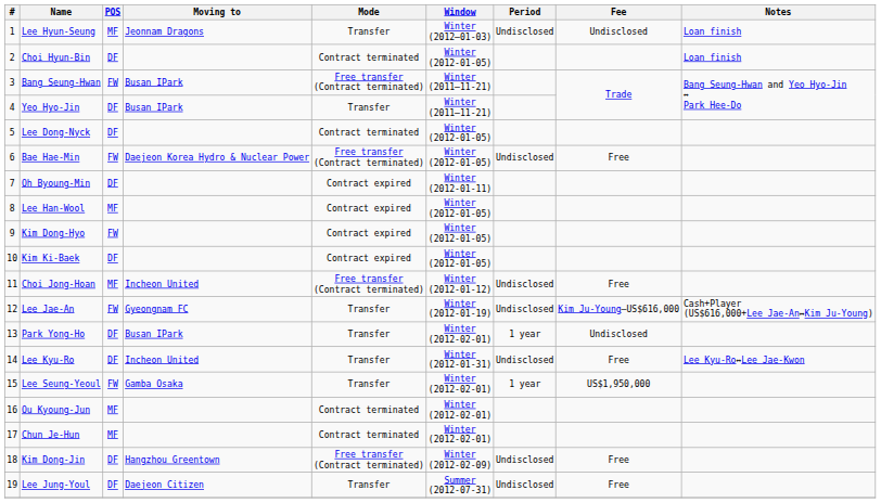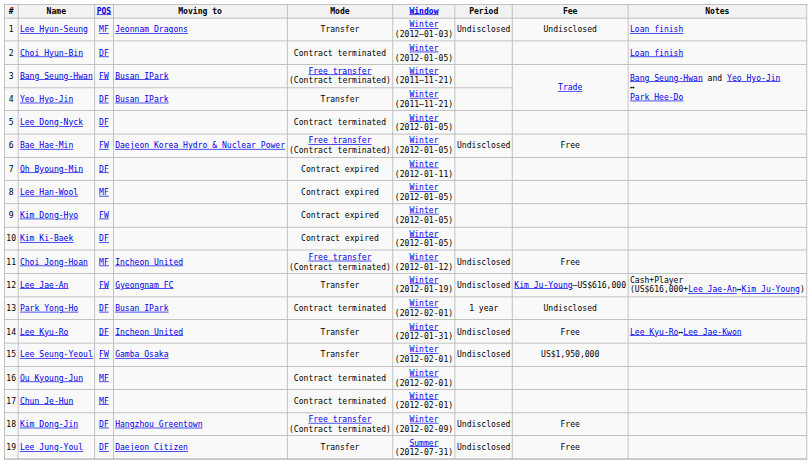 <table class="wikitable sortable" style="text-align: center; font-size:90%;">
 <tr>
 <th>#</th>
 <th>Name</th>
 <th><a href='#'>POS</a></th>
 <th>Moving to</th>
 <th>Mode</th>
 <th><a href='#'>Window</a></th>
 <th>Period</th>
 <th>Fee</th>
 <th>Notes</th>
 </tr>
 <tr>
 <td>1</td>
 <td align=left> <a href='#'>Lee Hyun-Seung</a></td>
 <td><a href='#'>MF</a></td>
 <td align=left> <a href='#'>Jeonnam Dragons</a></td>
 <td>Transfer</td>
 <td><a href='#'>Winter</a><br>(2012–01-03)</td>
 <td>Undisclosed</td>
 <td>Undisclosed</td>
 <td align=left><a href='#'>Loan finish</a></td>
 </tr>
 <tr>
 <td>2</td>
 <td align=left> <a href='#'>Choi Hyun-Bin</a></td>
 <td><a href='#'>DF</a></td>
 <td align=left></td>
 <td>Contract terminated</td>
 <td><a href='#'>Winter</a><br>(2012-01-05)</td>
 <td></td>
 <td></td>
 <td align=left><a href='#'>Loan finish</a></td>
 </tr>
 <tr>
 <td>3</td>
 <td align=left> <a href='#'>Bang Seung-Hwan</a></td>
 <td><a href='#'>FW</a></td>
 <td align=left> <a href='#'>Busan IPark</a></td>
 <td><a href='#'>Free transfer</a><br>(Contract terminated)</td>
 <td><a href='#'>Winter</a><br>(2011–11-21)</td>
 <td></td>
 <td rowspan="2"><a href='#'>Trade</a></td>
 <td rowspan="2" align=left><a href='#'>Bang Seung-Hwan</a> and  <a href='#'>Yeo Hyo-Jin</a><br>↔<br><a href='#'>Park Hee-Do</a></td>
 </tr>
 <tr>
 <td>4</td>
 <td align=left> <a href='#'>Yeo Hyo-Jin</a></td>
 <td><a href='#'>DF</a></td>
 <td align=left> <a href='#'>Busan IPark</a></td>
 <td>Transfer</td>
 <td><a href='#'>Winter</a><br>(2011–11-21)</td>
 <td></td>
 </tr>
 <tr>
 <td>5</td>
 <td align=left> <a href='#'>Lee Dong-Nyck</a></td>
 <td><a href='#'>DF</a></td>
 <td align=left></td>
 <td>Contract terminated</td>
 <td><a href='#'>Winter</a><br>(2012-01-05)</td>
 <td></td>
 <td></td>
 <td></td>
 </tr>
 <tr>
 <td>6</td>
 <td align=left> <a href='#'>Bae Hae-Min</a></td>
 <td><a href='#'>FW</a></td>
 <td align=left> <a href='#'>Daejeon Korea Hydro & Nuclear Power</a></td>
 <td><a href='#'>Free transfer</a><br>(Contract terminated)</td>
 <td><a href='#'>Winter</a><br>(2012-01-05)</td>
 <td>Undisclosed</td>
 <td>Free</td>
 <td></td>
 </tr>
 <tr>
 <td>7</td>
 <td align=left> <a href='#'>Oh Byoung-Min</a></td>
 <td><a href='#'>DF</a></td>
 <td align=left></td>
 <td>Contract expired</td>
 <td><a href='#'>Winter</a><br>(2012-01-11)</td>
 <td></td>
 <td></td>
 <td></td>
 </tr>
 <tr>
 <td>8</td>
 <td align=left> <a href='#'>Lee Han-Wool</a></td>
 <td><a href='#'>MF</a></td>
 <td align=left></td>
 <td>Contract expired</td>
 <td><a href='#'>Winter</a><br>(2012-01-05)</td>
 <td></td>
 <td></td>
 <td></td>
 </tr>
 <tr>
 <td>9</td>
 <td align=left> <a href='#'>Kim Dong-Hyo</a></td>
 <td><a href='#'>FW</a></td>
 <td align=left></td>
 <td>Contract expired</td>
 <td><a href='#'>Winter</a><br>(2012-01-05)</td>
 <td></td>
 <td></td>
 <td></td>
 </tr>
 <tr>
 <td>10</td>
 <td align=left> <a href='#'>Kim Ki-Baek</a></td>
 <td><a href='#'>DF</a></td>
 <td align=left></td>
 <td>Contract expired</td>
 <td><a href='#'>Winter</a><br>(2012-01-05)</td>
 <td></td>
 <td></td>
 <td></td>
 </tr>
 <tr>
 <td>11</td>
 <td align=left> <a href='#'>Choi Jong-Hoan</a></td>
 <td><a href='#'>MF</a></td>
 <td align=left> <a href='#'>Incheon United</a></td>
 <td><a href='#'>Free transfer</a><br>(Contract terminated)</td>
 <td><a href='#'>Winter</a><br>(2012-01-12)</td>
 <td>Undisclosed</td>
 <td>Free</td>
 <td></td>
 </tr>
 <tr>
 <td>12</td>
 <td align=left> <a href='#'>Lee Jae-An</a></td>
 <td><a href='#'>FW</a></td>
 <td align=left> <a href='#'>Gyeongnam FC</a></td>
 <td>Transfer</td>
 <td><a href='#'>Winter</a><br>(2012-01-19)</td>
 <td>Undisclosed</td>
 <td Transfer><a href='#'>Kim Ju-Young</a>–US$616,000</td>
 <td align=left>Cash+Player<br>(US$616,000+<a href='#'>Lee Jae-An</a>↔<a href='#'>Kim Ju-Young</a>)</td>
 </tr>
 <tr>
 <td>13</td>
 <td align=left> <a href='#'>Park Yong-Ho</a></td>
 <td><a href='#'>DF</a></td>
 <td align=left> <a href='#'>Busan IPark</a></td>
-<td>Transfer</td>
+<td>Contract terminated</td>
 <td><a href='#'>Winter</a><br>(2012-02-01)</td>
 <td>1 year</td>
 <td>Undisclosed</td>
 <td></td>
 </tr>
 <tr>
 <td>14</td>
 <td align=left> <a href='#'>Lee Kyu-Ro</a></td>
 <td><a href='#'>DF</a></td>
 <td align=left> <a href='#'>Incheon United</a></td>
 <td>Transfer</td>
 <td><a href='#'>Winter</a><br>(2012-01-31)</td>
 <td>Undisclosed</td>
 <td>Free</td>
 <td align=left><a href='#'>Lee Kyu-Ro</a>↔<a href='#'>Lee Jae-Kwon</a></td>
 </tr>
 <tr>
 <td>15</td>
 <td align=left> <a href='#'>Lee Seung-Yeoul</a></td>
 <td><a href='#'>FW</a></td>
 <td align=left> <a href='#'>Gamba Osaka</a></td>
 <td>Transfer</td>
 <td><a href='#'>Winter</a><br>(2012-02-01)</td>
-<td>1 year</td>
+<td>Undisclosed</td>
 <td>US$1,950,000</td>
 <td></td>
 </tr>
 <tr>
 <td>16</td>
 <td align=left> <a href='#'>Ou Kyoung-Jun</a></td>
 <td><a href='#'>MF</a></td>
 <td></td>
 <td>Contract terminated</td>
 <td><a href='#'>Winter</a><br>(2012-02-01)</td>
 <td></td>
 <td></td>
 <td></td>
 </tr>
 <tr>
 <td>17</td>
 <td align=left> <a href='#'>Chun Je-Hun</a></td>
 <td><a href='#'>MF</a></td>
 <td></td>
 <td>Contract terminated</td>
 <td><a href='#'>Winter</a><br>(2012-02-01)</td>
 <td></td>
 <td></td>
 <td></td>
 </tr>
 <tr>
 <td>18</td>
 <td align=left> <a href='#'>Kim Dong-Jin</a></td>
 <td><a href='#'>DF</a></td>
 <td align=left> <a href='#'>Hangzhou Greentown</a></td>
 <td><a href='#'>Free transfer</a><br>(Contract terminated)</td>
 <td><a href='#'>Winter</a><br>(2012-02-09)</td>
 <td>Undisclosed</td>
 <td>Free</td>
 <td></td>
 </tr>
 <tr>
 <td>19</td>
 <td align=left> <a href='#'>Lee Jung-Youl</a></td>
 <td><a href='#'>DF</a></td>
 <td align=left> <a href='#'>Daejeon Citizen</a></td>
 <td>Transfer</td>
 <td><a href='#'>Summer</a><br>(2012-07-31)</td>
 <td>Undisclosed</td>
 <td>Free</td>
 <td></td>
 </tr>
 <tr>
 </tr>
 </table>
